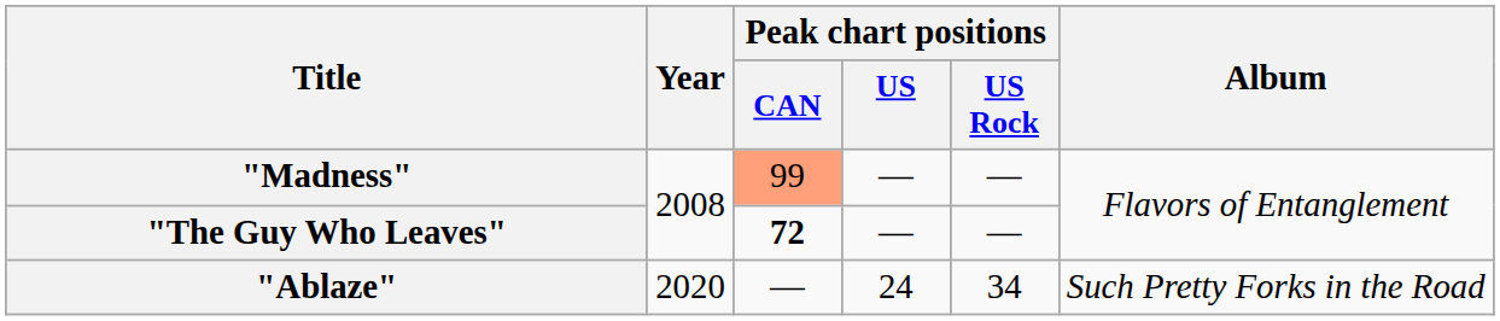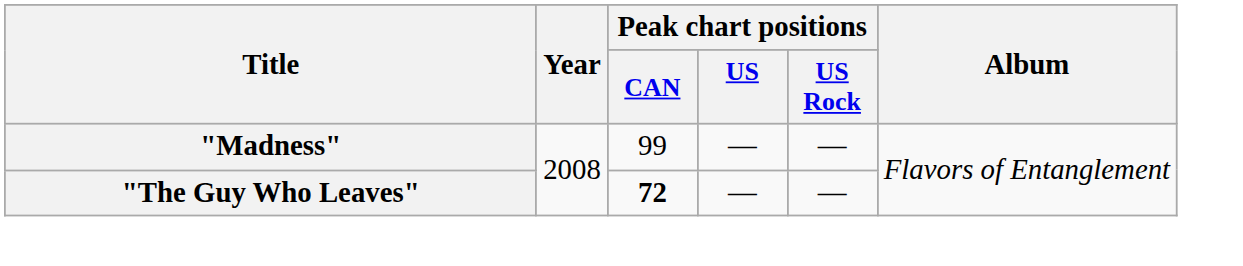 <table class="wikitable plainrowheaders" style="text-align:center; border:1">
 <tr>
 <th scope="col" rowspan="2" style="width:18em;">Title</th>
 <th scope="col" rowspan="2">Year</th>
 <th scope="col" colspan="3">Peak chart positions</th>
 <th scope="col" rowspan="2">Album</th>
 </tr>
 <tr>
 <th scope="col" style="width:3em;font-size:90%;"><a href='#'>CAN</a></th>
 <th scope="col" style="width:3em;font-size:90%;"><a href='#'>US<br></a><br></th>
 <th scope="col" style="width:3em;font-size:90%;"><a href='#'>US<br>Rock</a><br></th>
 </tr>
 <tr>
 <th scope="row">"Madness"</th>
 <td rowspan="2">2008</td>
-<td style="background: lightsalmon;">99</td>
+<td>99</td>
 <td>—</td>
 <td>—</td>
 <td rowspan="2"><em>Flavors of Entanglement</em></td>
 </tr>
 <tr>
 <th scope="row">"The Guy Who Leaves"</th>
 <td><strong>72</strong></td>
 <td>—</td>
 <td>—</td>
 </tr>
-<tr>
-<th scope="row">"Ablaze"</th>
-<td>2020</td>
-<td>—</td>
-<td>24</td>
-<td>34</td>
-<td><em>Such Pretty Forks in the Road</em></td>
-</tr>
 </table>
